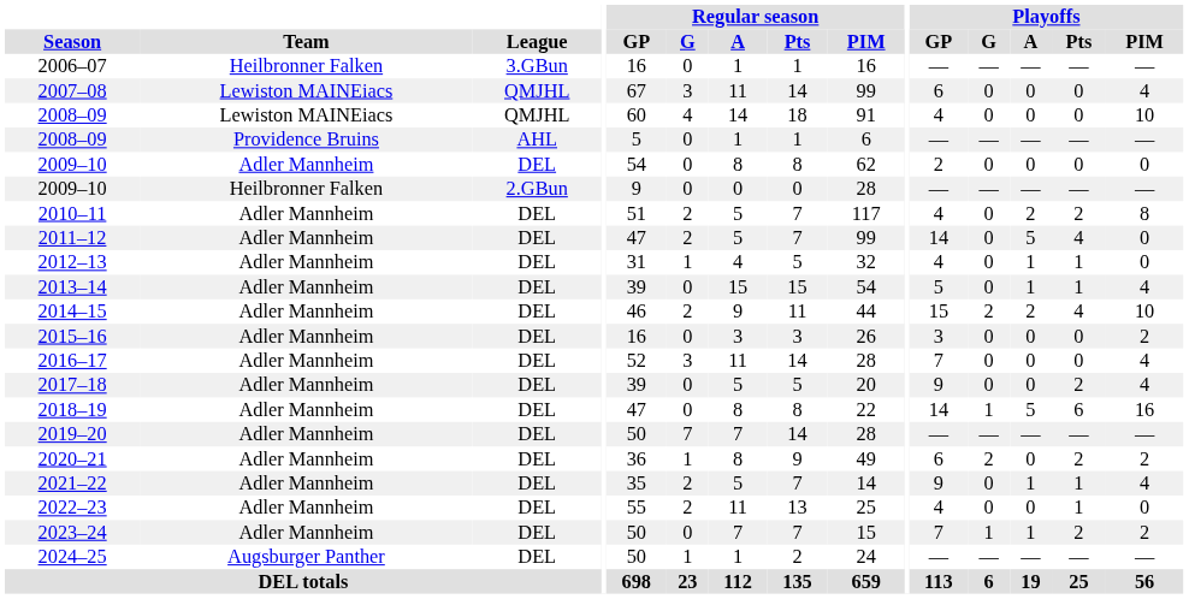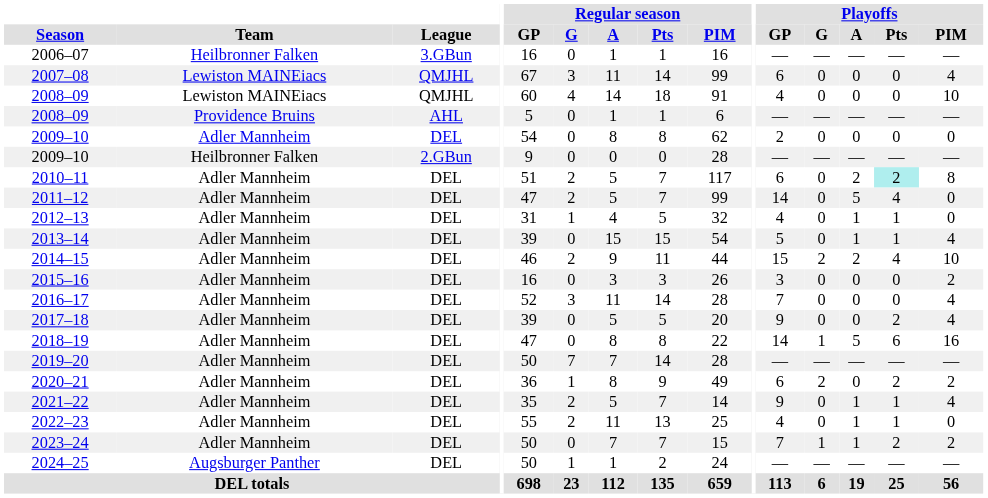 <table border="0" cellpadding="1" cellspacing="0" style="text-align:center; width:60em">
 <tr bgcolor="#e0e0e0">
 <th colspan="3" bgcolor="#ffffff"></th>
 <th rowspan="99" bgcolor="#ffffff"></th>
 <th colspan="5"><a href='#'>Regular season</a></th>
 <th rowspan="99" bgcolor="#ffffff"></th>
 <th colspan="5"><a href='#'>Playoffs</a></th>
 </tr>
 <tr bgcolor="#e0e0e0">
 <th><a href='#'>Season</a></th>
 <th>Team</th>
 <th>League</th>
 <th>GP</th>
 <th><a href='#'>G</a></th>
 <th><a href='#'>A</a></th>
 <th><a href='#'>Pts</a></th>
 <th><a href='#'>PIM</a></th>
 <th>GP</th>
 <th>G</th>
 <th>A</th>
 <th>Pts</th>
 <th>PIM</th>
 </tr>
 <tr ALIGN="center">
 <td>2006–07</td>
 <td><a href='#'>Heilbronner Falken</a></td>
 <td><a href='#'>3.GBun</a></td>
 <td>16</td>
 <td>0</td>
 <td>1</td>
 <td>1</td>
 <td>16</td>
 <td>—</td>
 <td>—</td>
 <td>—</td>
 <td>—</td>
 <td>—</td>
 </tr>
 <tr ALIGN="center" bgcolor="#f0f0f0">
 <td><a href='#'>2007–08</a></td>
 <td><a href='#'>Lewiston MAINEiacs</a></td>
 <td><a href='#'>QMJHL</a></td>
 <td>67</td>
 <td>3</td>
 <td>11</td>
 <td>14</td>
 <td>99</td>
 <td>6</td>
 <td>0</td>
 <td>0</td>
 <td>0</td>
 <td>4</td>
 </tr>
 <tr ALIGN="center">
 <td><a href='#'>2008–09</a></td>
 <td>Lewiston MAINEiacs</td>
 <td>QMJHL</td>
 <td>60</td>
 <td>4</td>
 <td>14</td>
 <td>18</td>
 <td>91</td>
 <td>4</td>
 <td>0</td>
 <td>0</td>
 <td>0</td>
 <td>10</td>
 </tr>
 <tr ALIGN="center" bgcolor="#f0f0f0">
 <td><a href='#'>2008–09</a></td>
 <td><a href='#'>Providence Bruins</a></td>
 <td><a href='#'>AHL</a></td>
 <td>5</td>
 <td>0</td>
 <td>1</td>
 <td>1</td>
 <td>6</td>
 <td>—</td>
 <td>—</td>
 <td>—</td>
 <td>—</td>
 <td>—</td>
 </tr>
 <tr ALIGN="center">
 <td><a href='#'>2009–10</a></td>
 <td><a href='#'>Adler Mannheim</a></td>
 <td><a href='#'>DEL</a></td>
 <td>54</td>
 <td>0</td>
 <td>8</td>
 <td>8</td>
 <td>62</td>
 <td>2</td>
 <td>0</td>
 <td>0</td>
 <td>0</td>
 <td>0</td>
 </tr>
 <tr ALIGN="center" bgcolor="#f0f0f0">
 <td>2009–10</td>
 <td>Heilbronner Falken</td>
 <td><a href='#'>2.GBun</a></td>
 <td>9</td>
 <td>0</td>
 <td>0</td>
 <td>0</td>
 <td>28</td>
 <td>—</td>
 <td>—</td>
 <td>—</td>
 <td>—</td>
 <td>—</td>
 </tr>
 <tr ALIGN="center">
 <td><a href='#'>2010–11</a></td>
 <td>Adler Mannheim</td>
 <td>DEL</td>
 <td>51</td>
 <td>2</td>
 <td>5</td>
 <td>7</td>
 <td>117</td>
-<td>4</td>
+<td>6</td>
 <td>0</td>
 <td>2</td>
-<td>2</td>
+<td style="background: paleturquoise;">2</td>
 <td>8</td>
 </tr>
 <tr ALIGN="center"  bgcolor="#f0f0f0">
 <td><a href='#'>2011–12</a></td>
 <td>Adler Mannheim</td>
 <td>DEL</td>
 <td>47</td>
 <td>2</td>
 <td>5</td>
 <td>7</td>
 <td>99</td>
 <td>14</td>
 <td>0</td>
 <td>5</td>
 <td>4</td>
 <td>0</td>
 </tr>
 <tr ALIGN="center">
 <td><a href='#'>2012–13</a></td>
 <td>Adler Mannheim</td>
 <td>DEL</td>
 <td>31</td>
 <td>1</td>
 <td>4</td>
 <td>5</td>
 <td>32</td>
 <td>4</td>
 <td>0</td>
 <td>1</td>
 <td>1</td>
 <td>0</td>
 </tr>
 <tr ALIGN="center"  bgcolor="#f0f0f0">
 <td><a href='#'>2013–14</a></td>
 <td>Adler Mannheim</td>
 <td>DEL</td>
 <td>39</td>
 <td>0</td>
 <td>15</td>
 <td>15</td>
 <td>54</td>
 <td>5</td>
 <td>0</td>
 <td>1</td>
 <td>1</td>
 <td>4</td>
 </tr>
 <tr ALIGN="center">
 <td><a href='#'>2014–15</a></td>
 <td>Adler Mannheim</td>
 <td>DEL</td>
 <td>46</td>
 <td>2</td>
 <td>9</td>
 <td>11</td>
 <td>44</td>
 <td>15</td>
 <td>2</td>
 <td>2</td>
 <td>4</td>
 <td>10</td>
 </tr>
 <tr ALIGN="center"  bgcolor="#f0f0f0">
 <td><a href='#'>2015–16</a></td>
 <td>Adler Mannheim</td>
 <td>DEL</td>
 <td>16</td>
 <td>0</td>
 <td>3</td>
 <td>3</td>
 <td>26</td>
 <td>3</td>
 <td>0</td>
 <td>0</td>
 <td>0</td>
 <td>2</td>
 </tr>
 <tr ALIGN="center">
 <td><a href='#'>2016–17</a></td>
 <td>Adler Mannheim</td>
 <td>DEL</td>
 <td>52</td>
 <td>3</td>
 <td>11</td>
 <td>14</td>
 <td>28</td>
 <td>7</td>
 <td>0</td>
 <td>0</td>
 <td>0</td>
 <td>4</td>
 </tr>
 <tr ALIGN="center"  bgcolor="#f0f0f0">
 <td><a href='#'>2017–18</a></td>
 <td>Adler Mannheim</td>
 <td>DEL</td>
 <td>39</td>
 <td>0</td>
 <td>5</td>
 <td>5</td>
 <td>20</td>
 <td>9</td>
 <td>0</td>
 <td>0</td>
 <td>2</td>
 <td>4</td>
 </tr>
 <tr ALIGN="center">
 <td><a href='#'>2018–19</a></td>
 <td>Adler Mannheim</td>
 <td>DEL</td>
 <td>47</td>
 <td>0</td>
 <td>8</td>
 <td>8</td>
 <td>22</td>
 <td>14</td>
 <td>1</td>
 <td>5</td>
 <td>6</td>
 <td>16</td>
 </tr>
 <tr ALIGN="center" bgcolor="#f0f0f0">
 <td><a href='#'>2019–20</a></td>
 <td>Adler Mannheim</td>
 <td>DEL</td>
 <td>50</td>
 <td>7</td>
 <td>7</td>
 <td>14</td>
 <td>28</td>
 <td>—</td>
 <td>—</td>
 <td>—</td>
 <td>—</td>
 <td>—</td>
 </tr>
 <tr ALIGN="center">
 <td><a href='#'>2020–21</a></td>
 <td>Adler Mannheim</td>
 <td>DEL</td>
 <td>36</td>
 <td>1</td>
 <td>8</td>
 <td>9</td>
 <td>49</td>
 <td>6</td>
 <td>2</td>
 <td>0</td>
 <td>2</td>
 <td>2</td>
 </tr>
 <tr ALIGN="center" bgcolor="#f0f0f0">
 <td><a href='#'>2021–22</a></td>
 <td>Adler Mannheim</td>
 <td>DEL</td>
 <td>35</td>
 <td>2</td>
 <td>5</td>
 <td>7</td>
 <td>14</td>
 <td>9</td>
 <td>0</td>
 <td>1</td>
 <td>1</td>
 <td>4</td>
 </tr>
 <tr ALIGN="center">
 <td><a href='#'>2022–23</a></td>
 <td>Adler Mannheim</td>
 <td>DEL</td>
 <td>55</td>
 <td>2</td>
 <td>11</td>
 <td>13</td>
 <td>25</td>
 <td>4</td>
 <td>0</td>
-<td>0</td>
+<td>1</td>
 <td>1</td>
 <td>0</td>
 </tr>
 <tr ALIGN="center" bgcolor="#f0f0f0">
 <td><a href='#'>2023–24</a></td>
 <td>Adler Mannheim</td>
 <td>DEL</td>
 <td>50</td>
 <td>0</td>
 <td>7</td>
 <td>7</td>
 <td>15</td>
 <td>7</td>
 <td>1</td>
 <td>1</td>
 <td>2</td>
 <td>2</td>
 </tr>
 <tr ALIGN="center">
 <td><a href='#'>2024–25</a></td>
 <td><a href='#'>Augsburger Panther</a></td>
 <td>DEL</td>
 <td>50</td>
 <td>1</td>
 <td>1</td>
 <td>2</td>
 <td>24</td>
 <td>—</td>
 <td>—</td>
 <td>—</td>
 <td>—</td>
 <td>—</td>
 </tr>
 <tr bgcolor="#e0e0e0">
 <th colspan="3">DEL totals</th>
 <th>698</th>
 <th>23</th>
 <th>112</th>
 <th>135</th>
 <th>659</th>
 <th>113</th>
 <th>6</th>
 <th>19</th>
 <th>25</th>
 <th>56</th>
 </tr>
 </table>
